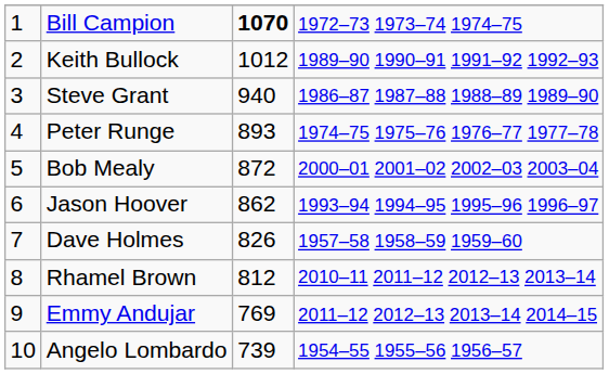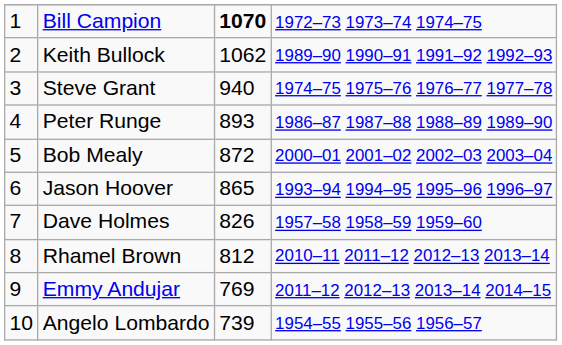 <table class="wikitable">
 <tr>
 </tr>
 <tr>
 <td>1</td>
 <td><a href='#'>Bill Campion</a></td>
 <td><strong>1070</strong></td>
 <td style="font-size:80%;"><a href='#'>1972–73</a> <a href='#'>1973–74</a> <a href='#'>1974–75</a></td>
 </tr>
 <tr>
 <td>2</td>
 <td>Keith Bullock</td>
-<td>1012</td>
+<td>1062</td>
 <td style="font-size:80%;"><a href='#'>1989–90</a> <a href='#'>1990–91</a> <a href='#'>1991–92</a> <a href='#'>1992–93</a></td>
 </tr>
 <tr>
 <td>3</td>
 <td>Steve Grant</td>
 <td>940</td>
-<td style="font-size:80%;"><a href='#'>1986–87</a> <a href='#'>1987–88</a> <a href='#'>1988–89</a> <a href='#'>1989–90</a></td>
+<td style="font-size:80%;"><a href='#'>1974–75</a> <a href='#'>1975–76</a> <a href='#'>1976–77</a> <a href='#'>1977–78</a></td>
 </tr>
 <tr>
 <td>4</td>
 <td>Peter Runge</td>
 <td>893</td>
-<td style="font-size:80%;"><a href='#'>1974–75</a> <a href='#'>1975–76</a> <a href='#'>1976–77</a> <a href='#'>1977–78</a></td>
+<td style="font-size:80%;"><a href='#'>1986–87</a> <a href='#'>1987–88</a> <a href='#'>1988–89</a> <a href='#'>1989–90</a></td>
 </tr>
 <tr>
 <td>5</td>
 <td>Bob Mealy</td>
 <td>872</td>
 <td style="font-size:80%;"><a href='#'>2000–01</a> <a href='#'>2001–02</a> <a href='#'>2002–03</a> <a href='#'>2003–04</a></td>
 </tr>
 <tr>
 <td>6</td>
 <td>Jason Hoover</td>
-<td>862</td>
+<td>865</td>
 <td style="font-size:80%;"><a href='#'>1993–94</a> <a href='#'>1994–95</a> <a href='#'>1995–96</a> <a href='#'>1996–97</a></td>
 </tr>
 <tr>
 <td>7</td>
 <td>Dave Holmes</td>
 <td>826</td>
 <td style="font-size:80%;"><a href='#'>1957–58</a> <a href='#'>1958–59</a> <a href='#'>1959–60</a></td>
 </tr>
 <tr>
 <td>8</td>
 <td>Rhamel Brown</td>
 <td>812</td>
 <td style="font-size:80%;"><a href='#'>2010–11</a> <a href='#'>2011–12</a> <a href='#'>2012–13</a> <a href='#'>2013–14</a></td>
 </tr>
 <tr>
 <td>9</td>
 <td><a href='#'>Emmy Andujar</a></td>
 <td>769</td>
 <td style="font-size:80%;"><a href='#'>2011–12</a> <a href='#'>2012–13</a> <a href='#'>2013–14</a> <a href='#'>2014–15</a></td>
 </tr>
 <tr>
 <td>10</td>
 <td>Angelo Lombardo</td>
 <td>739</td>
 <td style="font-size:80%;"><a href='#'>1954–55</a> <a href='#'>1955–56</a> <a href='#'>1956–57</a></td>
 </tr>
 </table>
